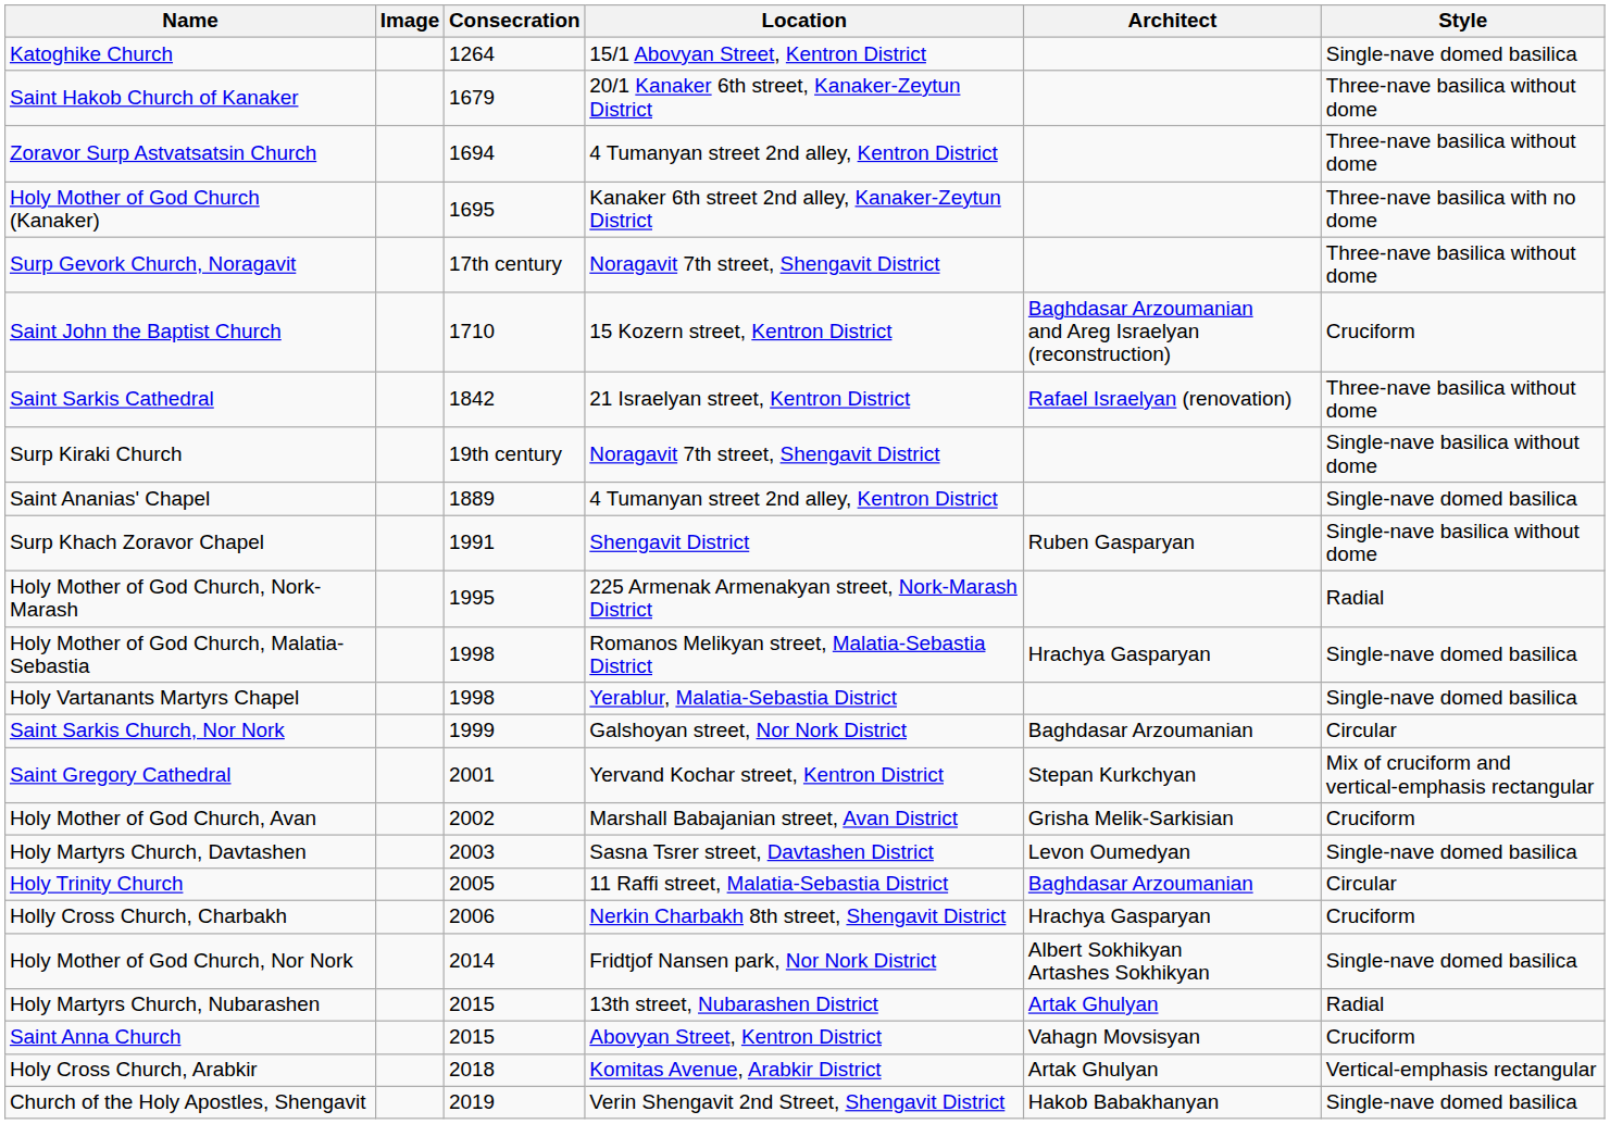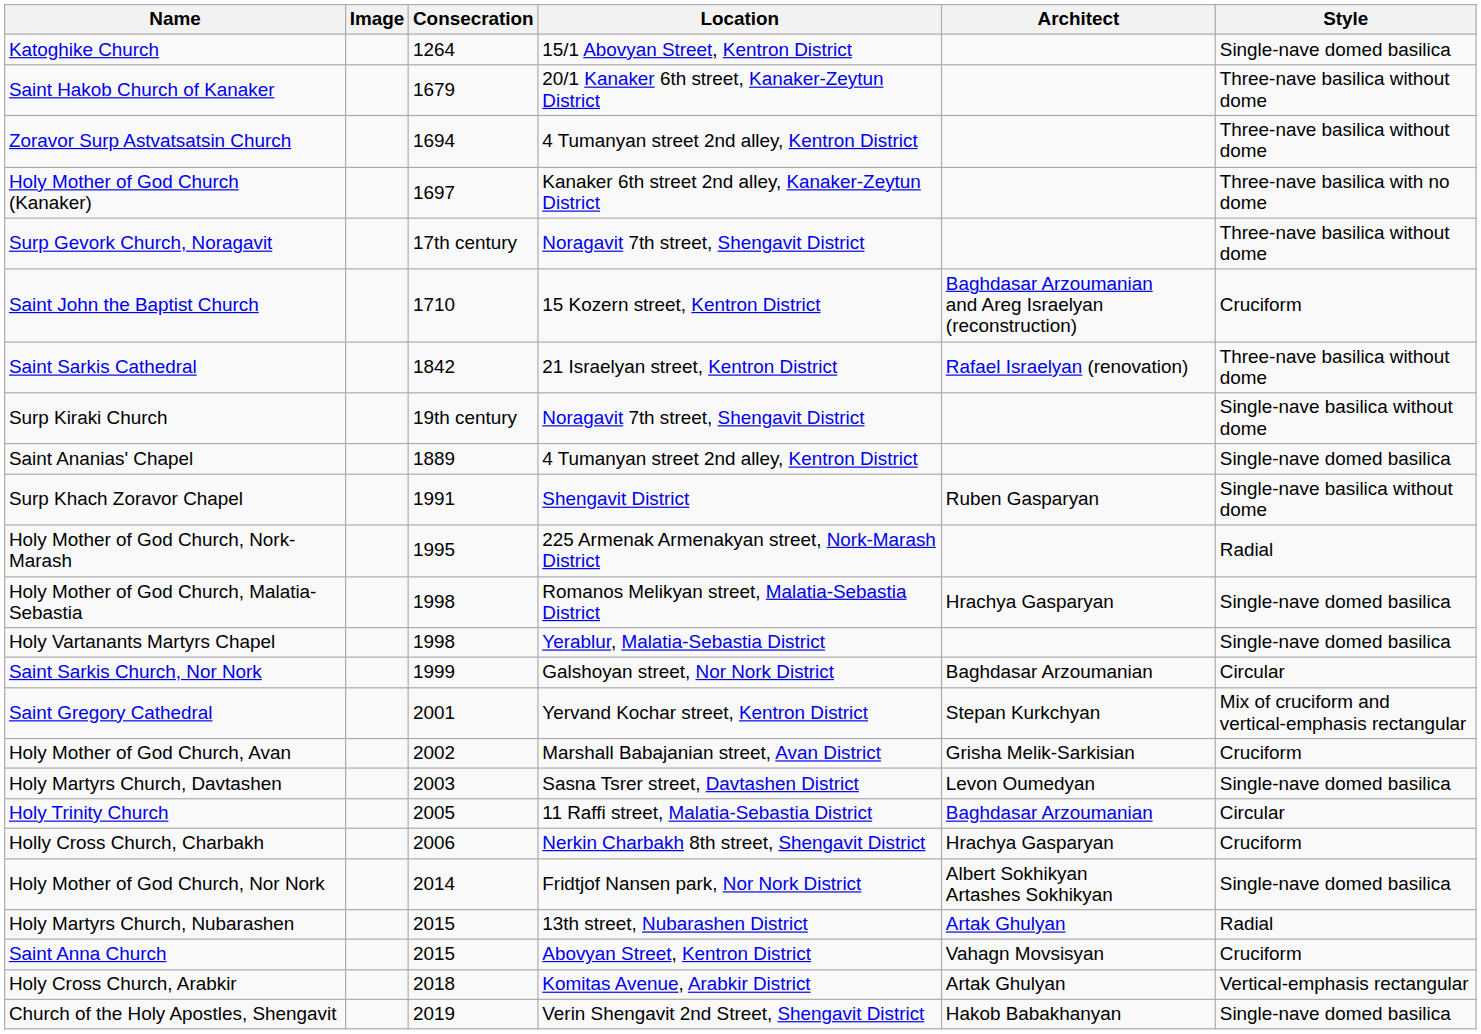 <table class="wikitable">
 <tr>
 <th>Name</th>
 <th>Image</th>
 <th>Consecration</th>
 <th>Location</th>
 <th>Architect</th>
 <th>Style</th>
 </tr>
 <tr>
 <td><a href='#'>Katoghike Church</a></td>
 <td></td>
 <td>1264</td>
 <td>15/1 <a href='#'>Abovyan Street</a>, <a href='#'>Kentron District</a></td>
 <td></td>
 <td>Single-nave domed basilica</td>
 </tr>
 <tr>
 <td><a href='#'>Saint Hakob Church of Kanaker</a></td>
 <td></td>
 <td>1679</td>
 <td>20/1 <a href='#'>Kanaker</a> 6th street, <a href='#'>Kanaker-Zeytun District</a></td>
 <td></td>
 <td>Three-nave basilica without dome</td>
 </tr>
 <tr>
 <td><a href='#'>Zoravor Surp Astvatsatsin Church</a></td>
 <td></td>
 <td>1694</td>
 <td>4 Tumanyan street 2nd alley, <a href='#'>Kentron District</a></td>
 <td></td>
 <td>Three-nave basilica without dome</td>
 </tr>
 <tr>
 <td><a href='#'>Holy Mother of God Church</a><br>(Kanaker)</td>
 <td></td>
-<td>1695</td>
+<td>1697</td>
 <td>Kanaker 6th street 2nd alley, <a href='#'>Kanaker-Zeytun District</a></td>
 <td></td>
 <td>Three-nave basilica with no dome</td>
 </tr>
 <tr>
 <td><a href='#'>Surp Gevork Church, Noragavit</a></td>
 <td></td>
 <td>17th century</td>
 <td><a href='#'>Noragavit</a> 7th street, <a href='#'>Shengavit District</a></td>
 <td></td>
 <td>Three-nave basilica without dome</td>
 </tr>
 <tr>
 <td><a href='#'>Saint John the Baptist Church</a></td>
 <td></td>
 <td>1710</td>
 <td>15 Kozern street, <a href='#'>Kentron District</a></td>
 <td><a href='#'>Baghdasar Arzoumanian</a><br>and Areg Israelyan (reconstruction)</td>
 <td>Cruciform</td>
 </tr>
 <tr>
 <td><a href='#'>Saint Sarkis Cathedral</a></td>
 <td></td>
 <td>1842</td>
 <td>21 Israelyan street, <a href='#'>Kentron District</a></td>
 <td><a href='#'>Rafael Israelyan</a> (renovation)</td>
 <td>Three-nave basilica without dome</td>
 </tr>
 <tr>
 <td>Surp Kiraki Church</td>
 <td></td>
 <td>19th century</td>
 <td><a href='#'>Noragavit</a> 7th street, <a href='#'>Shengavit District</a></td>
 <td></td>
 <td>Single-nave basilica without dome</td>
 </tr>
 <tr>
 <td>Saint Ananias' Chapel</td>
 <td></td>
 <td>1889</td>
 <td>4 Tumanyan street 2nd alley, <a href='#'>Kentron District</a></td>
 <td></td>
 <td>Single-nave domed basilica</td>
 </tr>
 <tr>
 <td>Surp Khach Zoravor Chapel</td>
 <td></td>
 <td>1991</td>
 <td><a href='#'>Shengavit District</a></td>
 <td>Ruben Gasparyan</td>
 <td>Single-nave basilica without dome</td>
 </tr>
 <tr>
 <td>Holy Mother of God Church, Nork-Marash</td>
 <td></td>
 <td>1995</td>
 <td>225 Armenak Armenakyan street, <a href='#'>Nork-Marash District</a></td>
 <td></td>
 <td>Radial</td>
 </tr>
 <tr>
 <td>Holy Mother of God Church, Malatia-Sebastia</td>
 <td></td>
 <td>1998</td>
 <td>Romanos Melikyan street, <a href='#'>Malatia-Sebastia District</a></td>
 <td>Hrachya Gasparyan</td>
 <td>Single-nave domed basilica</td>
 </tr>
 <tr>
 <td>Holy Vartanants Martyrs Chapel</td>
 <td></td>
 <td>1998</td>
 <td><a href='#'>Yerablur</a>, <a href='#'>Malatia-Sebastia District</a></td>
 <td></td>
 <td>Single-nave domed basilica</td>
 </tr>
 <tr>
 <td><a href='#'>Saint Sarkis Church, Nor Nork</a></td>
 <td></td>
 <td>1999</td>
 <td>Galshoyan street, <a href='#'>Nor Nork District</a></td>
 <td>Baghdasar Arzoumanian</td>
 <td>Circular</td>
 </tr>
 <tr>
 <td><a href='#'>Saint Gregory Cathedral</a></td>
 <td></td>
 <td>2001</td>
 <td>Yervand Kochar street, <a href='#'>Kentron District</a></td>
 <td>Stepan Kurkchyan</td>
 <td>Mix of cruciform and<br>vertical-emphasis rectangular</td>
 </tr>
 <tr>
 <td>Holy Mother of God Church, Avan</td>
 <td></td>
 <td>2002</td>
 <td>Marshall Babajanian street, <a href='#'>Avan District</a></td>
 <td>Grisha Melik-Sarkisian</td>
 <td>Cruciform</td>
 </tr>
 <tr>
 <td>Holy Martyrs Church, Davtashen</td>
 <td></td>
 <td>2003</td>
 <td>Sasna Tsrer street, <a href='#'>Davtashen District</a></td>
 <td>Levon Oumedyan</td>
 <td>Single-nave domed basilica</td>
 </tr>
 <tr>
 <td><a href='#'>Holy Trinity Church</a></td>
 <td></td>
 <td>2005</td>
 <td>11 Raffi street, <a href='#'>Malatia-Sebastia District</a></td>
 <td><a href='#'>Baghdasar Arzoumanian</a></td>
 <td>Circular</td>
 </tr>
 <tr>
 <td>Holly Cross Church, Charbakh</td>
 <td></td>
 <td>2006</td>
 <td><a href='#'>Nerkin Charbakh</a> 8th street, <a href='#'>Shengavit District</a></td>
 <td>Hrachya Gasparyan</td>
 <td>Cruciform</td>
 </tr>
 <tr>
 <td>Holy Mother of God Church, Nor Nork</td>
 <td></td>
 <td>2014</td>
 <td>Fridtjof Nansen park, <a href='#'>Nor Nork District</a></td>
 <td>Albert Sokhikyan<br> Artashes Sokhikyan</td>
 <td>Single-nave domed basilica</td>
 </tr>
 <tr>
 <td>Holy Martyrs Church, Nubarashen</td>
 <td></td>
 <td>2015</td>
 <td>13th street, <a href='#'>Nubarashen District</a></td>
 <td><a href='#'>Artak Ghulyan</a></td>
 <td>Radial</td>
 </tr>
 <tr>
 <td><a href='#'>Saint Anna Church</a></td>
 <td></td>
 <td>2015</td>
 <td><a href='#'>Abovyan Street</a>, <a href='#'>Kentron District</a></td>
 <td>Vahagn Movsisyan</td>
 <td>Cruciform</td>
 </tr>
 <tr>
 <td>Holy Cross Church, Arabkir</td>
 <td></td>
 <td>2018</td>
 <td><a href='#'>Komitas Avenue</a>, <a href='#'>Arabkir District</a></td>
 <td>Artak Ghulyan</td>
 <td>Vertical-emphasis rectangular</td>
 </tr>
 <tr>
 <td>Church of the Holy Apostles, Shengavit</td>
 <td></td>
 <td>2019</td>
 <td>Verin Shengavit 2nd Street, <a href='#'>Shengavit District</a></td>
 <td>Hakob Babakhanyan</td>
 <td>Single-nave domed basilica</td>
 </tr>
 </table>
